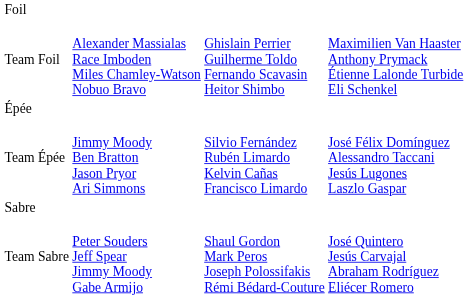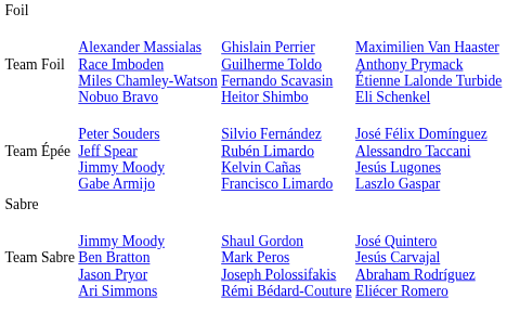 <table>
 <tr>
 <td>Foil</td>
 <td></td>
 <td></td>
 <td><br></td>
 </tr>
 <tr>
 <td>Team Foil</td>
 <td><br><a href='#'>Alexander Massialas</a><br><a href='#'>Race Imboden</a><br><a href='#'>Miles Chamley-Watson</a><br><a href='#'>Nobuo Bravo</a></td>
 <td><br><a href='#'>Ghislain Perrier</a><br><a href='#'>Guilherme Toldo</a><br><a href='#'>Fernando Scavasin</a><br><a href='#'>Heitor Shimbo</a></td>
 <td><br><a href='#'>Maximilien Van Haaster</a><br><a href='#'>Anthony Prymack</a><br><a href='#'>Étienne Lalonde Turbide</a><br><a href='#'>Eli Schenkel</a></td>
 </tr>
 <tr>
-<td>Épée</td>
-<td></td>
-<td></td>
-<td><br></td>
-</tr>
-<tr>
 <td>Team Épée</td>
-<td><br><a href='#'>Jimmy Moody</a><br><a href='#'>Ben Bratton</a><br><a href='#'>Jason Pryor</a><br><a href='#'>Ari Simmons</a></td>
+<td><br><a href='#'>Peter Souders</a><br><a href='#'>Jeff Spear</a><br><a href='#'>Jimmy Moody</a><br><a href='#'>Gabe Armijo</a></td>
 <td><br><a href='#'>Silvio Fernández</a><br><a href='#'>Rubén Limardo</a><br><a href='#'>Kelvin Cañas</a><br><a href='#'>Francisco Limardo</a></td>
 <td><br><a href='#'>José Félix Domínguez</a><br><a href='#'>Alessandro Taccani</a><br><a href='#'>Jesús Lugones</a><br><a href='#'>Laszlo Gaspar</a></td>
 </tr>
 <tr>
 <td>Sabre</td>
 <td></td>
 <td></td>
 <td><br></td>
 </tr>
 <tr>
 <td>Team Sabre</td>
-<td><br><a href='#'>Peter Souders</a><br><a href='#'>Jeff Spear</a><br><a href='#'>Jimmy Moody</a><br><a href='#'>Gabe Armijo</a></td>
+<td><br><a href='#'>Jimmy Moody</a><br><a href='#'>Ben Bratton</a><br><a href='#'>Jason Pryor</a><br><a href='#'>Ari Simmons</a></td>
 <td><br><a href='#'>Shaul Gordon</a><br><a href='#'>Mark Peros</a><br><a href='#'>Joseph Polossifakis</a><br><a href='#'>Rémi Bédard-Couture</a></td>
 <td><br><a href='#'>José Quintero</a><br><a href='#'>Jesús Carvajal</a><br><a href='#'>Abraham Rodríguez</a><br><a href='#'>Eliécer Romero</a></td>
 </tr>
 </table>
